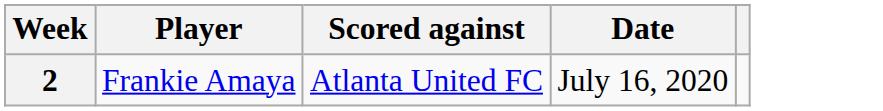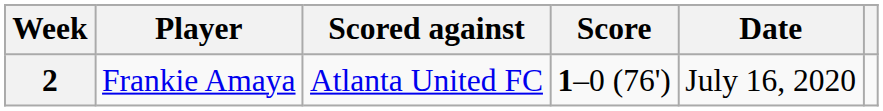 <table class="wikitable">
 <tr>
 <th>Week</th>
 <th>Player</th>
 <th>Scored against</th>
+<th>Score</th>
 <th>Date</th>
 <th></th>
 </tr>
 <tr>
 <th>2</th>
 <td> <a href='#'>Frankie Amaya</a></td>
 <td><a href='#'>Atlanta United FC</a></td>
+<td><strong>1</strong>–0 (76')</td>
 <td>July 16, 2020</td>
 <td></td>
 </tr>
 </table>
